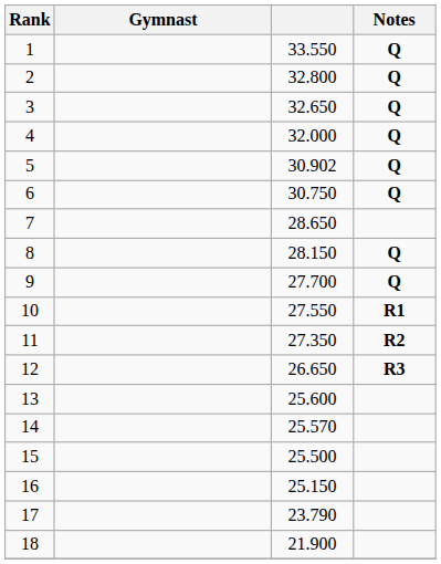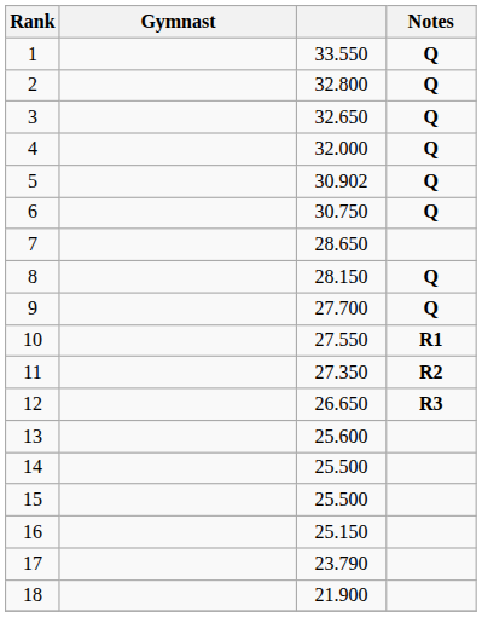 <table class="wikitable sortable" style="text-align:center; font-size:90%">
 <tr>
 <th scope="col" style="width:20px;">Rank</th>
 <th ! scope="col" style="width:170px;">Gymnast</th>
 <th ! scope="col" style="width:60px;"></th>
 <th ! scope="col" style="width:60px;">Notes</th>
 </tr>
 <tr>
 <td>1</td>
 <td align=left></td>
 <td>33.550</td>
 <td><strong>Q</strong></td>
 </tr>
 <tr>
 <td>2</td>
 <td align=left></td>
 <td>32.800</td>
 <td><strong>Q</strong></td>
 </tr>
 <tr>
 <td>3</td>
 <td align=left></td>
 <td>32.650</td>
 <td><strong>Q</strong></td>
 </tr>
 <tr>
 <td>4</td>
 <td align=left></td>
 <td>32.000</td>
 <td><strong>Q</strong></td>
 </tr>
 <tr>
 <td>5</td>
 <td align=left></td>
 <td>30.902</td>
 <td><strong>Q</strong></td>
 </tr>
 <tr>
 <td>6</td>
 <td align=left></td>
 <td>30.750</td>
 <td><strong>Q</strong></td>
 </tr>
 <tr>
 <td>7</td>
 <td align=left></td>
 <td>28.650</td>
 <td></td>
 </tr>
 <tr>
 <td>8</td>
 <td align=left></td>
 <td>28.150</td>
 <td><strong>Q</strong></td>
 </tr>
 <tr>
 <td>9</td>
 <td align=left></td>
 <td>27.700</td>
 <td><strong>Q</strong></td>
 </tr>
 <tr>
 <td>10</td>
 <td align=left></td>
 <td>27.550</td>
 <td><strong>R1</strong></td>
 </tr>
 <tr>
 <td>11</td>
 <td align=left></td>
 <td>27.350</td>
 <td><strong>R2</strong></td>
 </tr>
 <tr>
 <td>12</td>
 <td align=left></td>
 <td>26.650</td>
 <td><strong>R3</strong></td>
 </tr>
 <tr>
 <td>13</td>
 <td align=left></td>
 <td>25.600</td>
 <td></td>
 </tr>
 <tr>
 <td>14</td>
 <td align=left></td>
-<td>25.570</td>
+<td>25.500</td>
 <td></td>
 </tr>
 <tr>
 <td>15</td>
 <td align=left></td>
 <td>25.500</td>
 <td></td>
 </tr>
 <tr>
 <td>16</td>
 <td align=left></td>
 <td>25.150</td>
 <td></td>
 </tr>
 <tr>
 <td>17</td>
 <td align=left></td>
 <td>23.790</td>
 <td></td>
 </tr>
 <tr>
 <td>18</td>
 <td align=left></td>
 <td>21.900</td>
 <td></td>
 </tr>
 <tr>
 </tr>
 </table>
